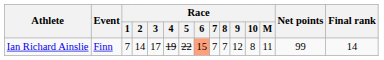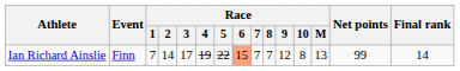 <table class="wikitable" style="font-size:90%">
 <tr>
 <th rowspan="2">Athlete</th>
 <th rowspan="2">Event</th>
 <th colspan=11>Race</th>
 <th rowspan=2>Net points</th>
 <th rowspan=2>Final rank</th>
 </tr>
 <tr style="font-size:95%">
 <th>1</th>
 <th>2</th>
 <th>3</th>
 <th>4</th>
 <th>5</th>
 <th>6</th>
 <th>7</th>
 <th>8</th>
 <th>9</th>
 <th>10</th>
 <th>M</th>
 </tr>
 <tr align=center>
 <td align=left><a href='#'>Ian Richard Ainslie</a></td>
 <td align=left><a href='#'>Finn</a></td>
 <td>7</td>
 <td>14</td>
 <td>17</td>
 <td><s>19</s></td>
 <td><s>22</s></td>
 <td style="background: lightsalmon;">15</td>
 <td>7</td>
 <td>7</td>
 <td>12</td>
 <td>8</td>
-<td>11</td>
+<td>13</td>
 <td>99</td>
 <td>14</td>
 </tr>
 </table>
